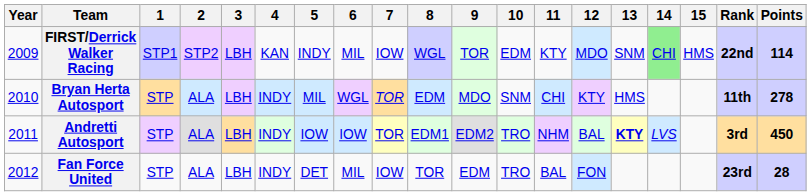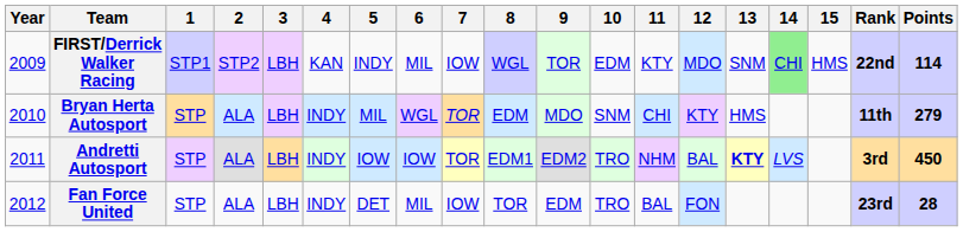 <table class="wikitable" style="text-align:center; font-size:90%">
 <tr>
 <th>Year</th>
 <th>Team</th>
 <th>1</th>
 <th>2</th>
 <th>3</th>
 <th>4</th>
 <th>5</th>
 <th>6</th>
 <th>7</th>
 <th>8</th>
 <th>9</th>
 <th>10</th>
 <th>11</th>
 <th>12</th>
 <th>13</th>
 <th>14</th>
 <th>15</th>
 <th>Rank</th>
 <th>Points</th>
 </tr>
 <tr>
 <td><a href='#'>2009</a></td>
 <th>FIRST/<a href='#'>Derrick Walker Racing</a></th>
 <td style="background:#CFCFFF;"><a href='#'>STP1</a><br></td>
 <td style="background:#EFCFFF;"><a href='#'>STP2</a><br></td>
 <td style="background:#EFCFFF;"><a href='#'>LBH</a><br></td>
 <td><a href='#'>KAN</a></td>
 <td><a href='#'>INDY</a></td>
 <td><a href='#'>MIL</a></td>
 <td><a href='#'>IOW</a></td>
 <td style="background:#CFCFFF;"><a href='#'>WGL</a><br></td>
 <td style="background:#DFFFDF;"><a href='#'>TOR</a><br></td>
 <td><a href='#'>EDM</a></td>
 <td><a href='#'>KTY</a></td>
 <td style="background:#CFEAFF;"><a href='#'>MDO</a><br></td>
 <td><a href='#'>SNM</a></td>
 <td style="background: lightgreen;"><a href='#'>CHI</a></td>
 <td><a href='#'>HMS</a></td>
 <td style="background:#CFCFFF;"><strong>22nd</strong></td>
 <td style="background:#CFCFFF;"><strong>114</strong></td>
 </tr>
 <tr>
 <td><a href='#'>2010</a></td>
 <th><a href='#'>Bryan Herta Autosport</a></th>
 <td style="background:#FFDF9F;"><a href='#'>STP</a><br></td>
 <td style="background:#CFEAFF;"><a href='#'>ALA</a><br></td>
 <td style="background:#EFCFFF;"><a href='#'>LBH</a><br></td>
 <td style="background:#CFEAFF;"><a href='#'>INDY</a><br></td>
 <td style="background:#CFEAFF;"><a href='#'>MIL</a><br></td>
 <td style="background:#EFCFFF;"><a href='#'>WGL</a><br></td>
 <td style="background:#FFDF9F;"><em><a href='#'>TOR</a></em><br></td>
 <td style="background:#CFEAFF;"><a href='#'>EDM</a><br></td>
 <td style="background:#DFFFDF;"><a href='#'>MDO</a><br></td>
 <td><a href='#'>SNM</a></td>
 <td style="background:#CFEAFF;"><a href='#'>CHI</a><br></td>
 <td style="background:#EFCFFF;"><a href='#'>KTY</a><br></td>
 <td><a href='#'>HMS</a></td>
 <td></td>
 <td></td>
 <td style="background:#CFCFFF;"><strong>11th</strong></td>
-<td style="background:#CFCFFF;"><strong>278</strong></td>
+<td style="background:#CFCFFF;"><strong>279</strong></td>
 </tr>
 <tr>
 <td><a href='#'>2011</a></td>
 <th><a href='#'>Andretti Autosport</a></th>
 <td style="background:#EFCFFF;"><a href='#'>STP</a><br></td>
 <td style="background:#DFDFDF;"><a href='#'>ALA</a><br></td>
 <td style="background:#FFDF9F;"><a href='#'>LBH</a><br></td>
 <td style="background:#DFFFDF;"><a href='#'>INDY</a><br></td>
 <td style="background:#CFEAFF;"><a href='#'>IOW</a><br></td>
 <td style="background:#CFEAFF;"><a href='#'>IOW</a><br></td>
 <td style="background:#FFFFBF;"><a href='#'>TOR</a><br></td>
 <td style="background:#DFFFDF;"><a href='#'>EDM1</a><br></td>
 <td style="background:#DFDFDF;"><a href='#'>EDM2</a><br></td>
 <td style="background:#DFFFDF;"><a href='#'>TRO</a><br></td>
 <td style="background:#EFCFFF;"><a href='#'>NHM</a><br></td>
 <td style="background:#DFFFDF;"><a href='#'>BAL</a><br></td>
 <td style="background:#FFFFBF;"><strong><a href='#'>KTY</a></strong><br></td>
 <td style="background:#CFEAFF;"><em><a href='#'>LVS</a></em><br></td>
 <td></td>
 <td style="background:#FFDF9F;"><strong>3rd</strong></td>
 <td style="background:#FFDF9F;"><strong>450</strong></td>
 </tr>
 <tr>
 <td><a href='#'>2012</a></td>
 <th><a href='#'>Fan Force United</a></th>
 <td><a href='#'>STP</a></td>
 <td><a href='#'>ALA</a></td>
 <td><a href='#'>LBH</a></td>
 <td><a href='#'>INDY</a></td>
 <td><a href='#'>DET</a></td>
 <td><a href='#'>MIL</a></td>
 <td><a href='#'>IOW</a></td>
 <td><a href='#'>TOR</a></td>
 <td><a href='#'>EDM</a></td>
 <td><a href='#'>TRO</a></td>
 <td><a href='#'>BAL</a></td>
 <td style="background:#CFEAFF;"><a href='#'>FON</a><br></td>
 <td></td>
 <td></td>
 <td></td>
 <td style="background:#CFCFFF;"><strong>23rd</strong></td>
 <td style="background:#CFCFFF;"><strong>28</strong></td>
 </tr>
 </table>
